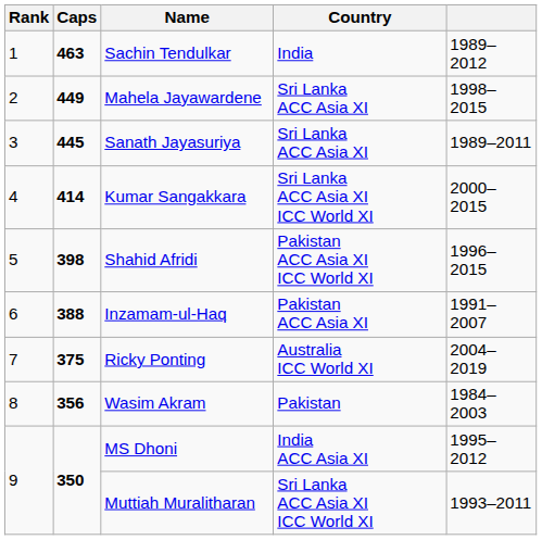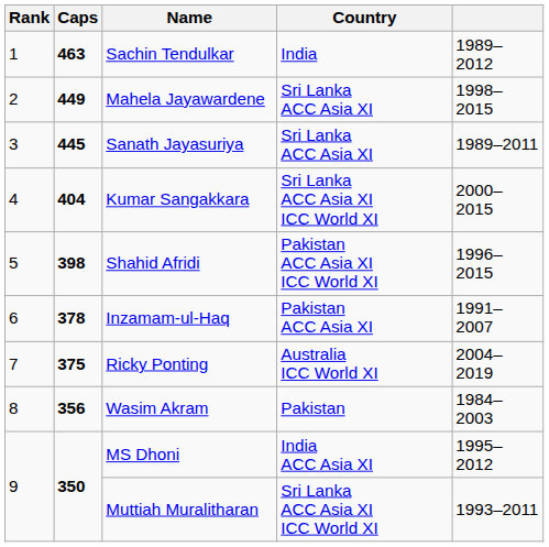 <table class="sortable wikitable">
 <tr>
 <th width="10px">Rank</th>
 <th width="10px">Caps</th>
 <th width="160px">Name</th>
 <th width="160px">Country</th>
 <th width="80px"></th>
 </tr>
 <tr>
 <td>1</td>
 <td><strong>463</strong></td>
 <td><a href='#'>Sachin Tendulkar</a></td>
 <td> <a href='#'>India</a></td>
 <td>1989–2012</td>
 </tr>
 <tr>
 <td>2</td>
 <td><strong>449</strong></td>
 <td><a href='#'>Mahela Jayawardene</a></td>
 <td> <a href='#'>Sri Lanka</a> <br> <a href='#'>ACC Asia XI</a></td>
 <td>1998–2015</td>
 </tr>
 <tr>
 <td>3</td>
 <td><strong>445</strong></td>
 <td><a href='#'>Sanath Jayasuriya</a></td>
 <td> <a href='#'>Sri Lanka</a> <br> <a href='#'>ACC Asia XI</a></td>
 <td>1989–2011</td>
 </tr>
 <tr>
 <td>4</td>
-<td><strong>414</strong></td>
+<td><strong>404</strong></td>
 <td><a href='#'>Kumar Sangakkara</a></td>
 <td> <a href='#'>Sri Lanka</a> <br> <a href='#'>ACC Asia XI</a> <br> <a href='#'>ICC World XI</a></td>
 <td>2000–2015</td>
 </tr>
 <tr>
 <td>5</td>
 <td><strong>398</strong></td>
 <td><a href='#'>Shahid Afridi</a></td>
 <td> <a href='#'>Pakistan</a> <br> <a href='#'>ACC Asia XI</a> <br> <a href='#'>ICC World XI</a></td>
 <td>1996–2015</td>
 </tr>
 <tr>
 <td>6</td>
-<td><strong>388</strong></td>
+<td><strong>378</strong></td>
 <td><a href='#'>Inzamam-ul-Haq</a></td>
 <td> <a href='#'>Pakistan</a> <br> <a href='#'>ACC Asia XI</a></td>
 <td>1991–2007</td>
 </tr>
 <tr>
 <td>7</td>
 <td><strong>375</strong></td>
 <td><a href='#'>Ricky Ponting</a></td>
 <td> <a href='#'>Australia</a> <br> <a href='#'>ICC World XI</a></td>
 <td>2004–2019</td>
 </tr>
 <tr>
 <td>8</td>
 <td><strong>356</strong></td>
 <td><a href='#'>Wasim Akram</a></td>
 <td> <a href='#'>Pakistan</a></td>
 <td>1984–2003</td>
 </tr>
 <tr>
 <td rowspan=2>9</td>
 <td rowspan=2><strong>350</strong></td>
 <td><a href='#'>MS Dhoni</a></td>
 <td> <a href='#'>India</a> <br> <a href='#'>ACC Asia XI</a></td>
 <td>1995–2012</td>
 </tr>
 <tr>
 <td><a href='#'>Muttiah Muralitharan</a></td>
 <td> <a href='#'>Sri Lanka</a> <br> <a href='#'>ACC Asia XI</a> <br> <a href='#'>ICC World XI</a></td>
 <td>1993–2011</td>
 </tr>
 </table>
